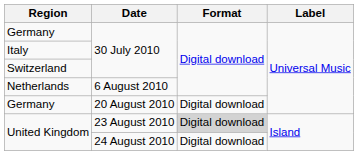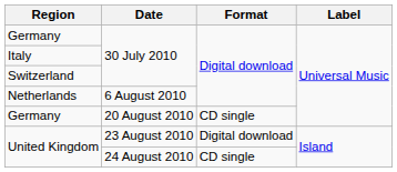 <table class="wikitable">
 <tr>
 <th>Region</th>
 <th>Date</th>
 <th>Format</th>
 <th>Label</th>
 </tr>
 <tr>
 <td>Germany</td>
 <td rowspan="3">30 July 2010</td>
 <td rowspan="4"><a href='#'>Digital download</a></td>
 <td rowspan="5"><a href='#'>Universal Music</a></td>
 </tr>
 <tr>
 <td>Italy</td>
 </tr>
 <tr>
 <td>Switzerland</td>
 </tr>
 <tr>
 <td>Netherlands</td>
 <td>6 August 2010</td>
 </tr>
 <tr>
 <td>Germany</td>
 <td>20 August 2010</td>
-<td>Digital download</td>
+<td>CD single</td>
 </tr>
 <tr>
 <td rowspan="2">United Kingdom</td>
 <td>23 August 2010</td>
-<td style="background: lightgrey;">Digital download</td>
+<td>Digital download</td>
 <td rowspan="2"><a href='#'>Island</a></td>
 </tr>
 <tr>
 <td>24 August 2010</td>
-<td>Digital download</td>
+<td>CD single</td>
 </tr>
 </table>
